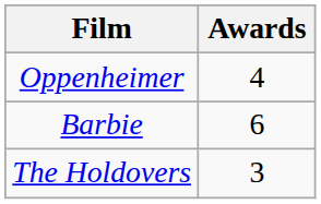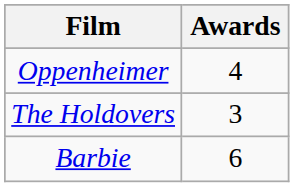 <table class="wikitable" rowspan="2" style="text-align:center" background: #f6e39c;>
 <tr>
 <th scope="col" style="text-align:center">Film</th>
 <th scope="col" style="width:55px">Awards</th>
 </tr>
 <tr>
 <td><em><a href='#'>Oppenheimer</a></em></td>
 <td style="text-align:center">4</td>
 </tr>
 <tr>
+<td><em><a href='#'>The Holdovers</a></em></td>
+<td style="text-align:center">3</td>
+</tr>
+<tr>
 <td><em><a href='#'>Barbie</a></em></td>
 <td style="text-align:center">6</td>
 </tr>
-<tr>
-<td><em><a href='#'>The Holdovers</a></em></td>
-<td style="text-align:center">3</td>
-</tr>
 </table>
